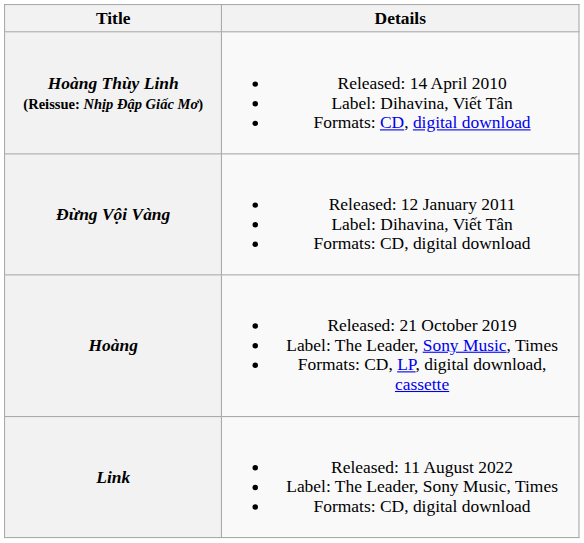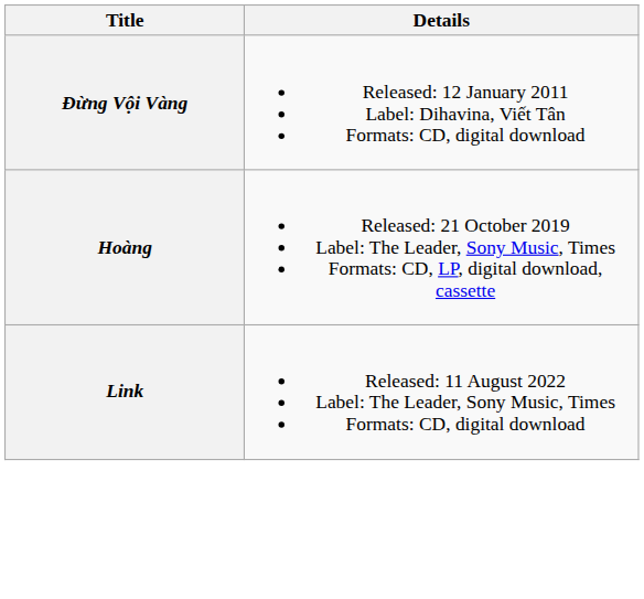 <table class="wikitable plainrowheaders" style="text-align:center;">
 <tr>
 <th scope="col" style="width:12em;">Title</th>
 <th scope="col" style="width:20em;">Details</th>
-</tr>
-<tr>
-<th scope="row"><em>Hoàng Thùy Linh</em><br><small>(Reissue: <em>Nhịp Đập Giấc Mơ</em>)</small></th>
-<td><br><ul><li>Released: 14 April 2010</li><li>Label: Dihavina, Viết Tân</li><li>Formats: <a href='#'>CD</a>, <a href='#'>digital download</a></li></ul></td>
 </tr>
 <tr>
 <th scope="row"><em>Đừng Vội Vàng</em></th>
 <td><br><ul><li>Released: 12 January 2011</li><li>Label: Dihavina, Viết Tân</li><li>Formats: CD, digital download</li></ul></td>
 </tr>
 <tr>
 <th scope="row"><em>Hoàng</em></th>
 <td><br><ul><li>Released: 21 October 2019</li><li>Label: The Leader, <a href='#'>Sony Music</a>, Times</li><li>Formats: CD, <a href='#'>LP</a>, digital download, <a href='#'>cassette</a></li></ul></td>
 </tr>
 <tr>
 <th scope="row"><em>Link</em></th>
 <td><br><ul><li>Released: 11 August 2022</li><li>Label: The Leader, Sony Music, Times</li><li>Formats: CD, digital download</li></ul></td>
 </tr>
 </table>
